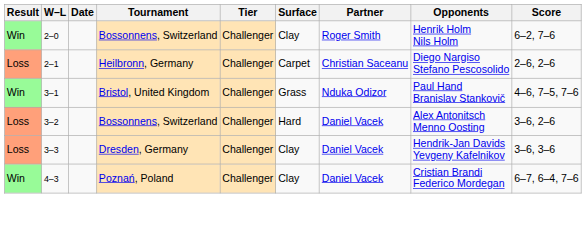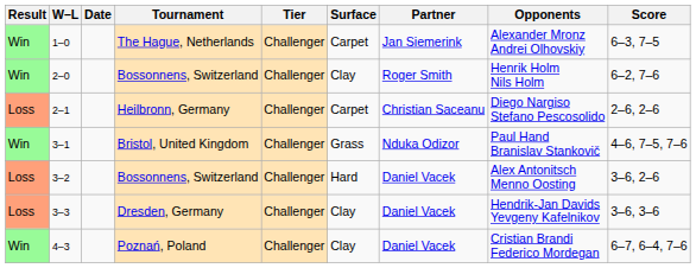 <table class="sortable wikitable">
 <tr>
 <th>Result</th>
 <th class="unsortable">W–L</th>
 <th>Date</th>
 <th>Tournament</th>
 <th>Tier</th>
 <th>Surface</th>
 <th>Partner</th>
 <th>Opponents</th>
 <th class="unsortable">Score</th>
+</tr>
+<tr>
+<td style="background:#98fb98;">Win</td>
+<td><small>1–0</small></td>
+<td></td>
+<td style="background:moccasin;"><a href='#'>The Hague</a>, Netherlands</td>
+<td style="background:moccasin;">Challenger</td>
+<td>Carpet</td>
+<td> <a href='#'>Jan Siemerink</a></td>
+<td> <a href='#'>Alexander Mronz</a> <br>  <a href='#'>Andrei Olhovskiy</a></td>
+<td>6–3, 7–5</td>
 </tr>
 <tr>
 <td style="background:#98fb98;">Win</td>
 <td><small>2–0</small></td>
 <td></td>
 <td style="background:moccasin;"><a href='#'>Bossonnens</a>, Switzerland</td>
 <td style="background:moccasin;">Challenger</td>
 <td>Clay</td>
 <td> <a href='#'>Roger Smith</a></td>
 <td> <a href='#'>Henrik Holm</a> <br>  <a href='#'>Nils Holm</a></td>
 <td>6–2, 7–6</td>
 </tr>
 <tr>
 <td style="background:#ffa07a;">Loss</td>
 <td><small>2–1</small></td>
 <td></td>
 <td style="background:moccasin;"><a href='#'>Heilbronn</a>, Germany</td>
 <td style="background:moccasin;">Challenger</td>
 <td>Carpet</td>
 <td> <a href='#'>Christian Saceanu</a></td>
 <td> <a href='#'>Diego Nargiso</a> <br>  <a href='#'>Stefano Pescosolido</a></td>
 <td>2–6, 2–6</td>
 </tr>
 <tr>
 <td style="background:#98fb98;">Win</td>
 <td><small>3–1</small></td>
 <td></td>
 <td style="background:moccasin;"><a href='#'>Bristol</a>, United Kingdom</td>
 <td style="background:moccasin;">Challenger</td>
 <td>Grass</td>
 <td> <a href='#'>Nduka Odizor</a></td>
 <td> <a href='#'>Paul Hand</a> <br>  <a href='#'>Branislav Stankovič</a></td>
 <td>4–6, 7–5, 7–6</td>
 </tr>
 <tr>
 <td style="background:#ffa07a;">Loss</td>
 <td><small>3–2</small></td>
 <td></td>
 <td style="background:moccasin;"><a href='#'>Bossonnens</a>, Switzerland</td>
 <td style="background:moccasin;">Challenger</td>
 <td>Hard</td>
 <td> <a href='#'>Daniel Vacek</a></td>
 <td> <a href='#'>Alex Antonitsch</a> <br>  <a href='#'>Menno Oosting</a></td>
 <td>3–6, 2–6</td>
 </tr>
 <tr>
 <td style="background:#ffa07a;">Loss</td>
 <td><small>3–3</small></td>
 <td></td>
 <td style="background:moccasin;"><a href='#'>Dresden</a>, Germany</td>
 <td style="background:moccasin;">Challenger</td>
 <td>Clay</td>
 <td> <a href='#'>Daniel Vacek</a></td>
 <td> <a href='#'>Hendrik-Jan Davids</a> <br>  <a href='#'>Yevgeny Kafelnikov</a></td>
 <td>3–6, 3–6</td>
 </tr>
 <tr>
 <td style="background:#98fb98;">Win</td>
 <td><small>4–3</small></td>
 <td></td>
 <td style="background:moccasin;"><a href='#'>Poznań</a>, Poland</td>
 <td style="background:moccasin;">Challenger</td>
 <td>Clay</td>
 <td> <a href='#'>Daniel Vacek</a></td>
 <td> <a href='#'>Cristian Brandi</a> <br>  <a href='#'>Federico Mordegan</a></td>
 <td>6–7, 6–4, 7–6</td>
 </tr>
 </table>
